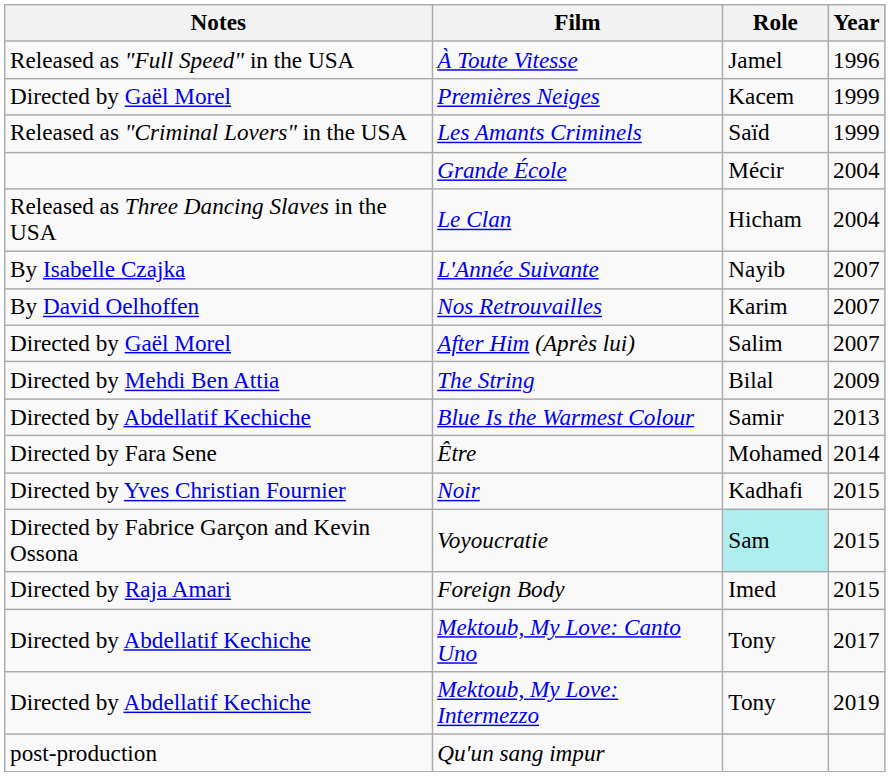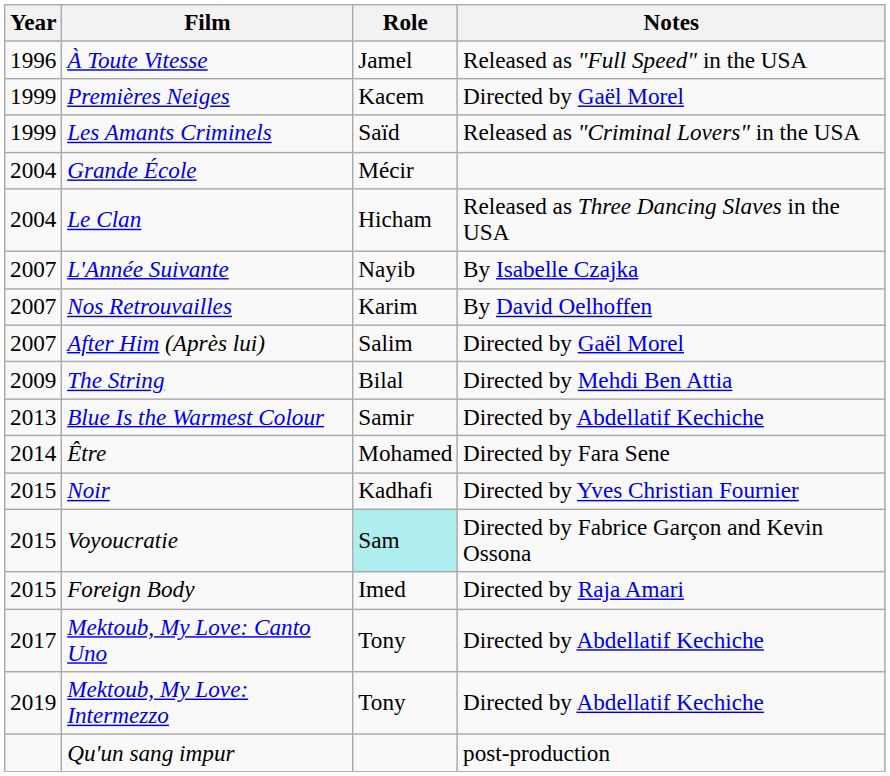 <table class="wikitable sortable">
 <tr align="center">
-<th>Notes</th>
+<th>Year</th>
 <th>Film</th>
 <th>Role</th>
-<th>Year</th>
+<th>Notes</th>
 </tr>
 <tr>
-<td>Released as <em>"Full Speed"</em> in the USA</td>
+<td>1996</td>
 <td><em><a href='#'>À Toute Vitesse</a></em></td>
 <td>Jamel</td>
-<td>1996</td>
+<td>Released as <em>"Full Speed"</em> in the USA</td>
 </tr>
 <tr>
-<td>Directed by <a href='#'>Gaël Morel</a></td>
+<td>1999</td>
 <td><em><a href='#'>Premières Neiges</a></em></td>
 <td>Kacem</td>
-<td>1999</td>
+<td>Directed by <a href='#'>Gaël Morel</a></td>
 </tr>
 <tr>
-<td>Released as <em>"Criminal Lovers"</em> in the USA</td>
+<td>1999</td>
 <td><em><a href='#'>Les Amants Criminels</a></em></td>
 <td>Saïd</td>
-<td>1999</td>
+<td>Released as <em>"Criminal Lovers"</em> in the USA</td>
+</tr>
+<tr>
+<td>2004</td>
+<td><em><a href='#'>Grande École</a></em></td>
+<td>Mécir</td>
+<td></td>
+</tr>
+<tr>
+<td>2004</td>
+<td><em><a href='#'>Le Clan</a></em></td>
+<td>Hicham</td>
+<td>Released as <em>Three Dancing Slaves</em> in the USA</td>
+</tr>
+<tr>
+<td>2007</td>
+<td><em><a href='#'>L'Année Suivante</a></em></td>
+<td>Nayib</td>
+<td>By <a href='#'>Isabelle Czajka</a></td>
+</tr>
+<tr>
+<td>2007</td>
+<td><em><a href='#'>Nos Retrouvailles</a></em></td>
+<td>Karim</td>
+<td>By <a href='#'>David Oelhoffen</a></td>
+</tr>
+<tr>
+<td>2007</td>
+<td><em><a href='#'>After Him</a> (Après lui)</em></td>
+<td>Salim</td>
+<td>Directed by <a href='#'>Gaël Morel</a></td>
+</tr>
+<tr>
+<td>2009</td>
+<td><em><a href='#'>The String</a></em></td>
+<td>Bilal</td>
+<td>Directed by <a href='#'>Mehdi Ben Attia</a></td>
+</tr>
+<tr>
+<td>2013</td>
+<td><em><a href='#'>Blue Is the Warmest Colour</a></em></td>
+<td>Samir</td>
+<td>Directed by <a href='#'>Abdellatif Kechiche</a></td>
+</tr>
+<tr>
+<td>2014</td>
+<td><em>Être</em></td>
+<td>Mohamed</td>
+<td>Directed by Fara Sene</td>
+</tr>
+<tr>
+<td>2015</td>
+<td><em><a href='#'>Noir</a></em></td>
+<td>Kadhafi</td>
+<td>Directed by <a href='#'>Yves Christian Fournier</a></td>
+</tr>
+<tr>
+<td>2015</td>
+<td><em>Voyoucratie</em></td>
+<td style="background: paleturquoise;">Sam</td>
+<td>Directed by Fabrice Garçon and Kevin Ossona</td>
+</tr>
+<tr>
+<td>2015</td>
+<td><em>Foreign Body</em></td>
+<td>Imed</td>
+<td>Directed by <a href='#'>Raja Amari</a></td>
+</tr>
+<tr>
+<td>2017</td>
+<td><em><a href='#'>Mektoub, My Love: Canto Uno</a></em></td>
+<td>Tony</td>
+<td>Directed by <a href='#'>Abdellatif Kechiche</a></td>
+</tr>
+<tr>
+<td>2019</td>
+<td><em><a href='#'>Mektoub, My Love: Intermezzo</a></em></td>
+<td>Tony</td>
+<td>Directed by <a href='#'>Abdellatif Kechiche</a></td>
 </tr>
 <tr>
 <td></td>
-<td><em><a href='#'>Grande École</a></em></td>
-<td>Mécir</td>
-<td>2004</td>
-</tr>
-<tr>
-<td>Released as <em>Three Dancing Slaves</em> in the USA</td>
-<td><em><a href='#'>Le Clan</a></em></td>
-<td>Hicham</td>
-<td>2004</td>
-</tr>
-<tr>
-<td>By <a href='#'>Isabelle Czajka</a></td>
-<td><em><a href='#'>L'Année Suivante</a></em></td>
-<td>Nayib</td>
-<td>2007</td>
-</tr>
-<tr>
-<td>By <a href='#'>David Oelhoffen</a></td>
-<td><em><a href='#'>Nos Retrouvailles</a></em></td>
-<td>Karim</td>
-<td>2007</td>
-</tr>
-<tr>
-<td>Directed by <a href='#'>Gaël Morel</a></td>
-<td><em><a href='#'>After Him</a> (Après lui)</em></td>
-<td>Salim</td>
-<td>2007</td>
-</tr>
-<tr>
-<td>Directed by <a href='#'>Mehdi Ben Attia</a></td>
-<td><em><a href='#'>The String</a></em></td>
-<td>Bilal</td>
-<td>2009</td>
-</tr>
-<tr>
-<td>Directed by <a href='#'>Abdellatif Kechiche</a></td>
-<td><em><a href='#'>Blue Is the Warmest Colour</a></em></td>
-<td>Samir</td>
-<td>2013</td>
-</tr>
-<tr>
-<td>Directed by Fara Sene</td>
-<td><em>Être</em></td>
-<td>Mohamed</td>
-<td>2014</td>
-</tr>
-<tr>
-<td>Directed by <a href='#'>Yves Christian Fournier</a></td>
-<td><em><a href='#'>Noir</a></em></td>
-<td>Kadhafi</td>
-<td>2015</td>
-</tr>
-<tr>
-<td>Directed by Fabrice Garçon and Kevin Ossona</td>
-<td><em>Voyoucratie</em></td>
-<td style="background: paleturquoise;">Sam</td>
-<td>2015</td>
-</tr>
-<tr>
-<td>Directed by <a href='#'>Raja Amari</a></td>
-<td><em>Foreign Body</em></td>
-<td>Imed</td>
-<td>2015</td>
-</tr>
-<tr>
-<td>Directed by <a href='#'>Abdellatif Kechiche</a></td>
-<td><em><a href='#'>Mektoub, My Love: Canto Uno</a></em></td>
-<td>Tony</td>
-<td>2017</td>
-</tr>
-<tr>
-<td>Directed by <a href='#'>Abdellatif Kechiche</a></td>
-<td><em><a href='#'>Mektoub, My Love: Intermezzo</a></em></td>
-<td>Tony</td>
-<td>2019</td>
-</tr>
-<tr>
-<td>post-production</td>
 <td><em>Qu'un sang impur</em></td>
 <td></td>
-<td></td>
+<td>post-production</td>
 </tr>
 </table>
